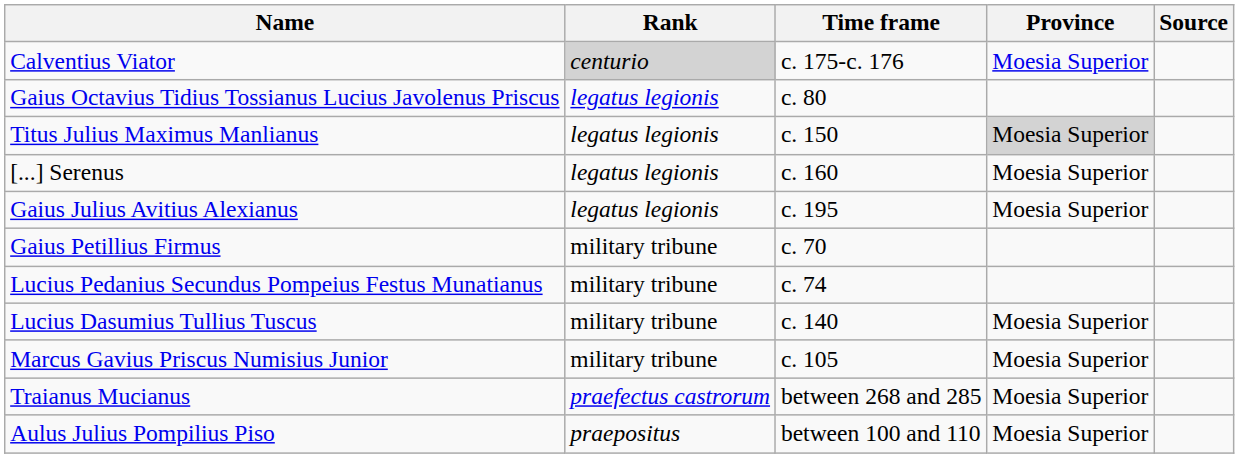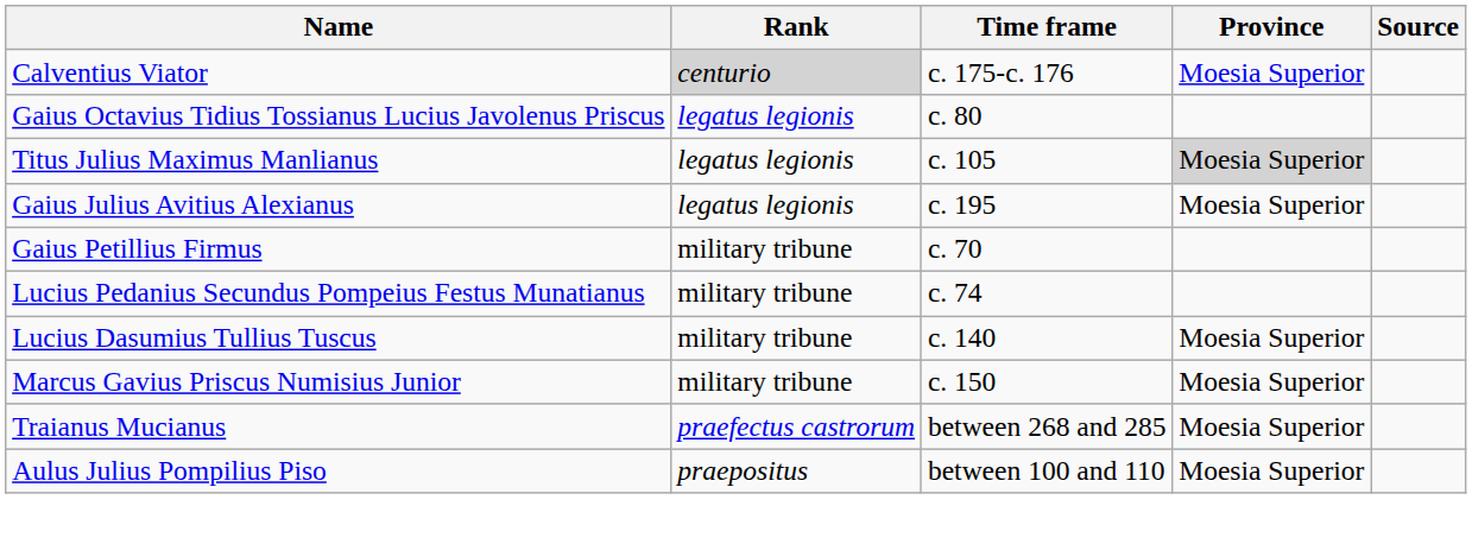 <table class="wikitable sortable">
 <tr style="vertical-align: top;">
 <th>Name</th>
 <th>Rank</th>
 <th>Time frame</th>
 <th>Province</th>
 <th>Source</th>
 </tr>
 <tr>
 <td><a href='#'>Calventius Viator</a></td>
 <td style="background: lightgrey;"><em>centurio</em></td>
 <td>c. 175-c. 176</td>
 <td><a href='#'>Moesia Superior</a></td>
 <td></td>
 </tr>
 <tr>
 <td><a href='#'>Gaius Octavius Tidius Tossianus Lucius Javolenus Priscus</a></td>
 <td><em><a href='#'>legatus legionis</a></em></td>
 <td>c. 80</td>
 <td></td>
 <td></td>
 </tr>
 <tr>
 <td><a href='#'>Titus Julius Maximus Manlianus</a></td>
 <td><em>legatus legionis</em></td>
-<td>c. 150</td>
+<td>c. 105</td>
 <td style="background: lightgrey;">Moesia Superior</td>
-<td></td>
-</tr>
-<tr>
-<td>[...] Serenus</td>
-<td><em>legatus legionis</em></td>
-<td>c. 160</td>
-<td>Moesia Superior</td>
 <td></td>
 </tr>
 <tr>
 <td><a href='#'>Gaius Julius Avitius Alexianus</a></td>
 <td><em>legatus legionis</em></td>
 <td>c. 195</td>
 <td>Moesia Superior</td>
 <td></td>
 </tr>
 <tr>
 <td><a href='#'>Gaius Petillius Firmus</a></td>
 <td>military tribune</td>
 <td>c. 70</td>
 <td></td>
 <td></td>
 </tr>
 <tr>
 <td><a href='#'>Lucius Pedanius Secundus Pompeius Festus Munatianus</a></td>
 <td>military tribune</td>
 <td>c. 74</td>
 <td></td>
 <td></td>
 </tr>
 <tr>
 <td><a href='#'>Lucius Dasumius Tullius Tuscus</a></td>
 <td>military tribune</td>
 <td>c. 140</td>
 <td>Moesia Superior</td>
 <td></td>
 </tr>
 <tr>
 <td><a href='#'>Marcus Gavius Priscus Numisius Junior</a></td>
 <td>military tribune</td>
-<td>c. 105</td>
+<td>c. 150</td>
 <td>Moesia Superior</td>
 <td></td>
 </tr>
 <tr>
 <td><a href='#'>Traianus Mucianus</a></td>
 <td><em><a href='#'>praefectus castrorum</a></em></td>
 <td>between 268 and 285</td>
 <td>Moesia Superior</td>
 <td></td>
 </tr>
 <tr>
 <td><a href='#'>Aulus Julius Pompilius Piso</a></td>
 <td><em>praepositus</em></td>
 <td>between 100 and 110</td>
 <td>Moesia Superior</td>
 <td></td>
 </tr>
 </table>
